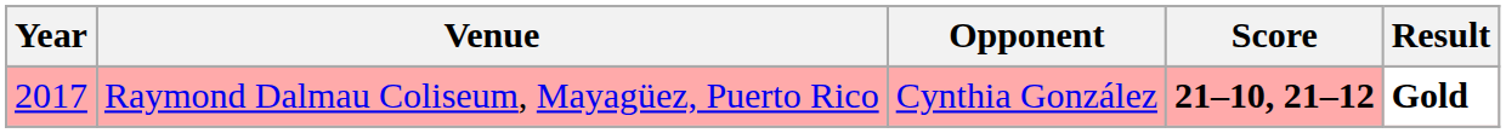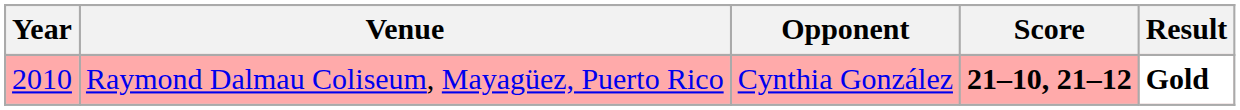 <table class="sortable wikitable" style="font-size: 90%;">
 <tr>
 <th>Year</th>
 <th>Venue</th>
 <th>Opponent</th>
 <th>Score</th>
 <th>Result</th>
 </tr>
 <tr style="background:#FFAAAA">
-<td align="center"><a href='#'>2017</a></td>
+<td align="center"><a href='#'>2010</a></td>
 <td align="left"><a href='#'>Raymond Dalmau Coliseum</a>, <a href='#'>Mayagüez, Puerto Rico</a></td>
 <td align="left"> <a href='#'>Cynthia González</a></td>
 <td align="left"><strong>21–10, 21–12</strong></td>
 <td style="text-align:left; background:white"> <strong>Gold</strong></td>
 </tr>
 </table>
